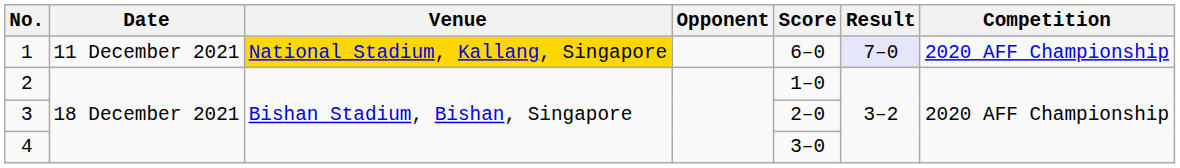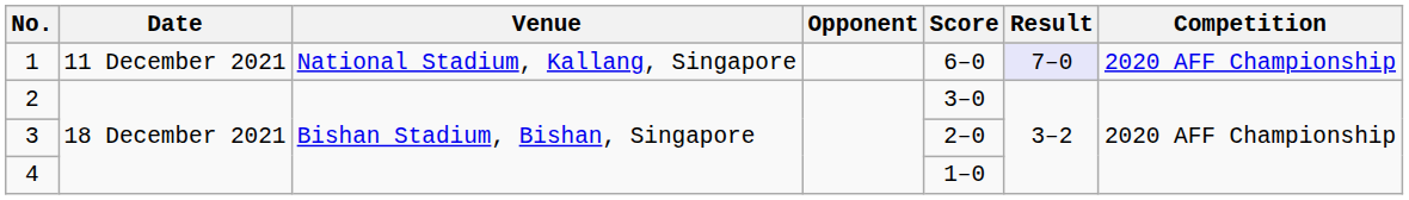 <table class="wikitable sortable">
 <tr>
 <th scope="col">No.</th>
 <th scope="col">Date</th>
 <th scope="col">Venue</th>
 <th scope="col">Opponent</th>
 <th scope="col">Score</th>
 <th scope="col">Result</th>
 <th scope="col">Competition</th>
 </tr>
 <tr>
 <td style="text-align:center">1</td>
 <td>11 December 2021</td>
-<td style="background: gold;"><a href='#'>National Stadium</a>, <a href='#'>Kallang</a>, Singapore</td>
+<td><a href='#'>National Stadium</a>, <a href='#'>Kallang</a>, Singapore</td>
 <td></td>
 <td style="text-align:center">6–0</td>
 <td style="background: lavender; text-align:center">7–0</td>
 <td><a href='#'>2020 AFF Championship</a></td>
 </tr>
 <tr>
 <td style="text-align:center">2</td>
 <td rowspan="3">18 December 2021</td>
 <td rowspan="3"><a href='#'>Bishan Stadium</a>, <a href='#'>Bishan</a>, Singapore</td>
 <td rowspan="3"></td>
-<td style="text-align:center">1–0</td>
+<td style="text-align:center">3–0</td>
 <td rowspan="3" style="text-align:center">3–2</td>
 <td rowspan="3">2020 AFF Championship</td>
 </tr>
 <tr>
 <td style="text-align:center">3</td>
 <td style="text-align:center">2–0</td>
 </tr>
 <tr>
 <td style="text-align:center">4</td>
-<td style="text-align:center">3–0</td>
+<td style="text-align:center">1–0</td>
 </tr>
 </table>
